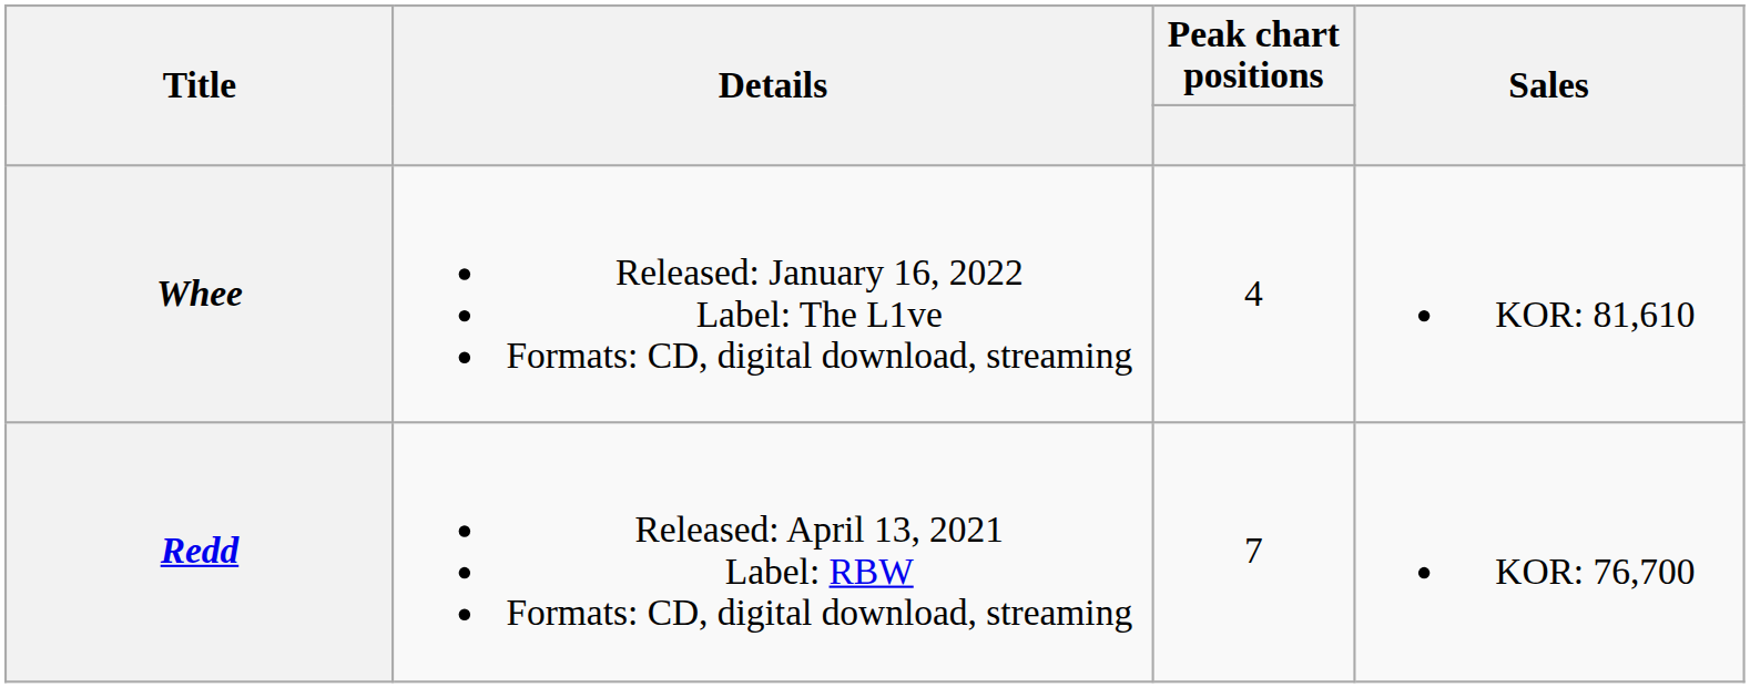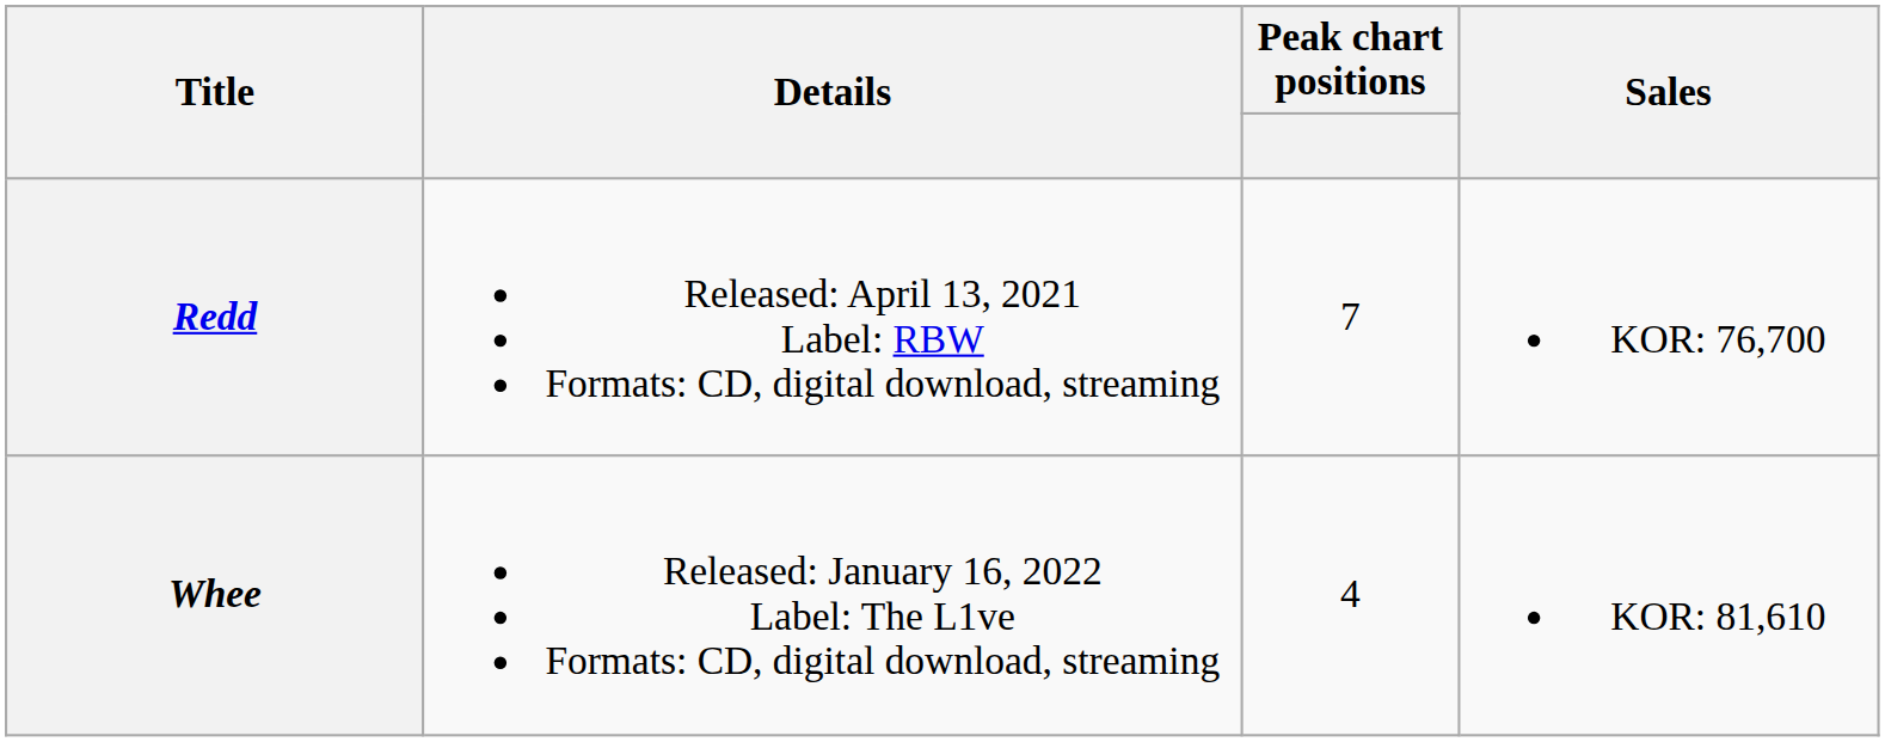 <table class="wikitable plainrowheaders" style="text-align:center">
 <tr>
 <th rowspan="2" style="width:10em">Title</th>
 <th rowspan="2" style="width:20em">Details</th>
 <th scope="col" style="width:5em">Peak chart positions</th>
 <th rowspan="2" style="width:10em">Sales</th>
 </tr>
 <tr>
 <th style="width:3em"><br></th>
 </tr>
 <tr>
+<th scope="row"><em><a href='#'>Redd</a></em></th>
+<td><br><ul><li>Released: April 13, 2021</li><li>Label: <a href='#'>RBW</a></li><li>Formats: CD, digital download, streaming</li></ul></td>
+<td>7</td>
+<td><br><ul><li>KOR: 76,700</li></ul></td>
+</tr>
+<tr>
 <th scope="row"><em>Whee</em></th>
 <td><br><ul><li>Released: January 16, 2022</li><li>Label: The L1ve</li><li>Formats: CD, digital download, streaming</li></ul></td>
 <td>4</td>
 <td><br><ul><li>KOR: 81,610</li></ul></td>
 </tr>
-<tr>
-<th scope="row"><em><a href='#'>Redd</a></em></th>
-<td><br><ul><li>Released: April 13, 2021</li><li>Label: <a href='#'>RBW</a></li><li>Formats: CD, digital download, streaming</li></ul></td>
-<td>7</td>
-<td><br><ul><li>KOR: 76,700</li></ul></td>
-</tr>
 </table>
